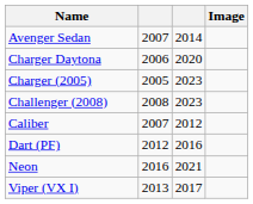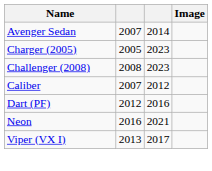 <table class="wikitable sortable">
 <tr>
 <th width=150px>Name</th>
 <th width=px></th>
 <th width=px></th>
 <th width=px>Image</th>
 </tr>
 <tr>
 <td><a href='#'>Avenger Sedan</a></td>
 <td>2007</td>
 <td>2014</td>
-<td></td>
-</tr>
-<tr>
-<td><a href='#'>Charger Daytona</a><br></td>
-<td>2006</td>
-<td>2020</td>
 <td></td>
 </tr>
 <tr>
 <td><a href='#'>Charger (2005)</a></td>
 <td>2005</td>
 <td>2023</td>
 <td></td>
 </tr>
 <tr>
 <td><a href='#'>Challenger (2008)</a></td>
 <td>2008</td>
 <td>2023</td>
 <td></td>
 </tr>
 <tr>
 <td><a href='#'>Caliber</a></td>
 <td>2007</td>
 <td>2012</td>
 <td></td>
 </tr>
 <tr>
 <td><a href='#'>Dart (PF)</a> </td>
 <td>2012</td>
 <td>2016</td>
 <td></td>
 </tr>
 <tr>
 <td><a href='#'>Neon</a><br></td>
 <td>2016</td>
 <td>2021</td>
 <td><br></td>
 </tr>
 <tr>
 <td><a href='#'>Viper (VX I)</a></td>
 <td>2013</td>
 <td>2017</td>
 <td><br></td>
 </tr>
 </table>
